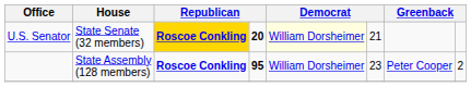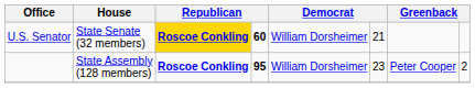 <table class=wikitable>
 <tr bgcolor=lightgrey>
 <th>Office</th>
 <th>House</th>
 <th colspan="2"><a href='#'>Republican</a></th>
 <th colspan="2"><a href='#'>Democrat</a></th>
 <th colspan="2"><a href='#'>Greenback</a></th>
 </tr>
 <tr>
 <td><a href='#'>U.S. Senator</a></td>
 <td><a href='#'>State Senate</a> <br>(32 members)</td>
 <td style="background: gold;"><strong><a href='#'>Roscoe Conkling</a></strong></td>
-<td align="right"><strong>20</strong></td>
-<td style="background: lightyellow;"><a href='#'>William Dorsheimer</a></td>
+<td align="right"><strong>60</strong></td>
+<td><a href='#'>William Dorsheimer</a></td>
 <td align="right">21</td>
 <td></td>
 <td></td>
 </tr>
 <tr>
 <td></td>
 <td><a href='#'>State Assembly</a> <br>(128 members)</td>
 <td><strong><a href='#'>Roscoe Conkling</a></strong></td>
 <td align="right"><strong>95</strong></td>
 <td><a href='#'>William Dorsheimer</a></td>
 <td align="right">23</td>
 <td><a href='#'>Peter Cooper</a></td>
 <td align="right">2</td>
 </tr>
 <tr>
 </tr>
 </table>
